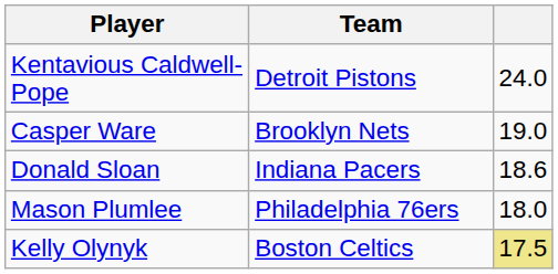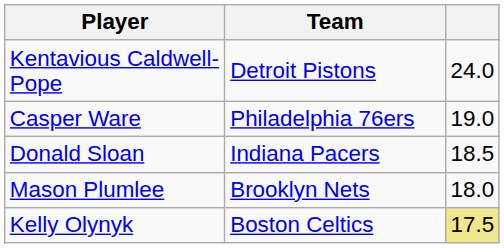 <table class="wikitable" style="text-align:left">
 <tr>
 <th width="150px">Player</th>
 <th width="150px">Team</th>
 <th width="25px"></th>
 </tr>
 <tr>
 <td><a href='#'>Kentavious Caldwell-Pope</a></td>
 <td><a href='#'>Detroit Pistons</a></td>
 <td align="center">24.0</td>
 </tr>
 <tr>
 <td><a href='#'>Casper Ware</a></td>
-<td><a href='#'>Brooklyn Nets</a></td>
+<td><a href='#'>Philadelphia 76ers</a></td>
 <td align="center">19.0</td>
 </tr>
 <tr>
 <td><a href='#'>Donald Sloan</a></td>
 <td><a href='#'>Indiana Pacers</a></td>
-<td align="center">18.6</td>
+<td align="center">18.5</td>
 </tr>
 <tr>
 <td><a href='#'>Mason Plumlee</a></td>
-<td><a href='#'>Philadelphia 76ers</a></td>
+<td><a href='#'>Brooklyn Nets</a></td>
 <td align="center">18.0</td>
 </tr>
 <tr>
 <td><a href='#'>Kelly Olynyk</a></td>
 <td><a href='#'>Boston Celtics</a></td>
 <td align="center" style="background: khaki;">17.5</td>
 </tr>
 </table>
